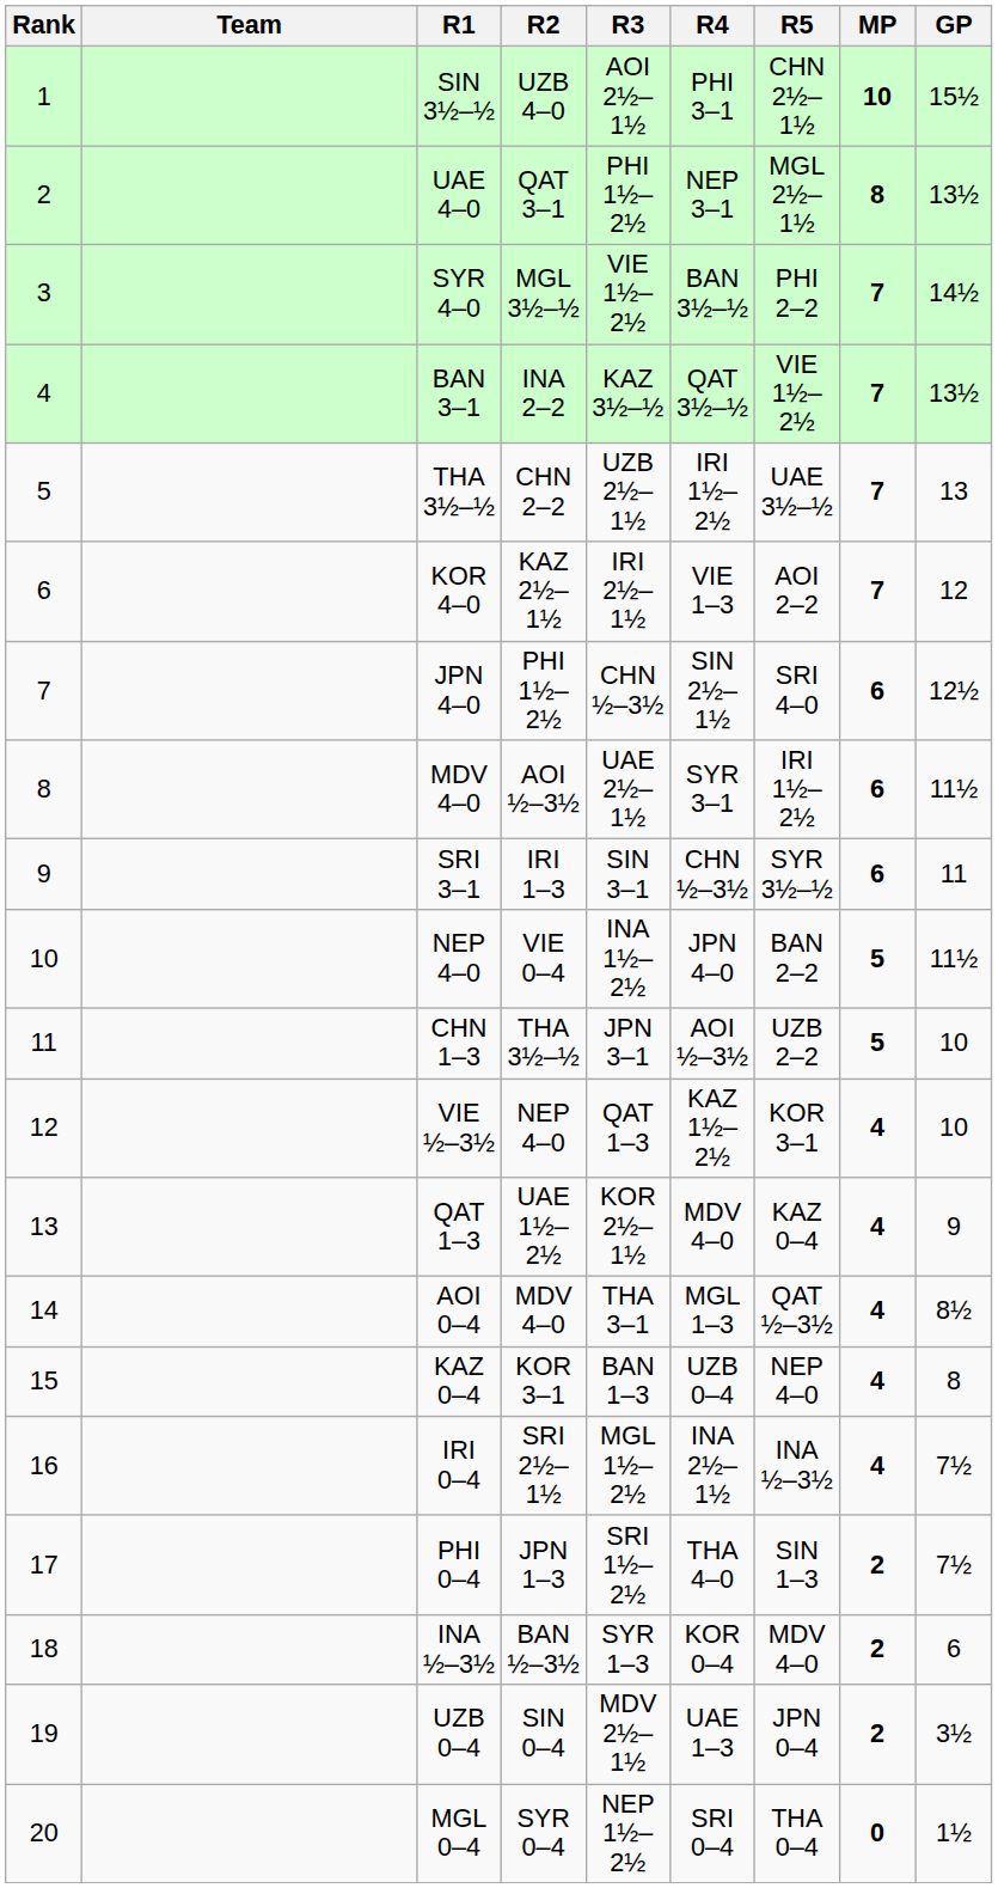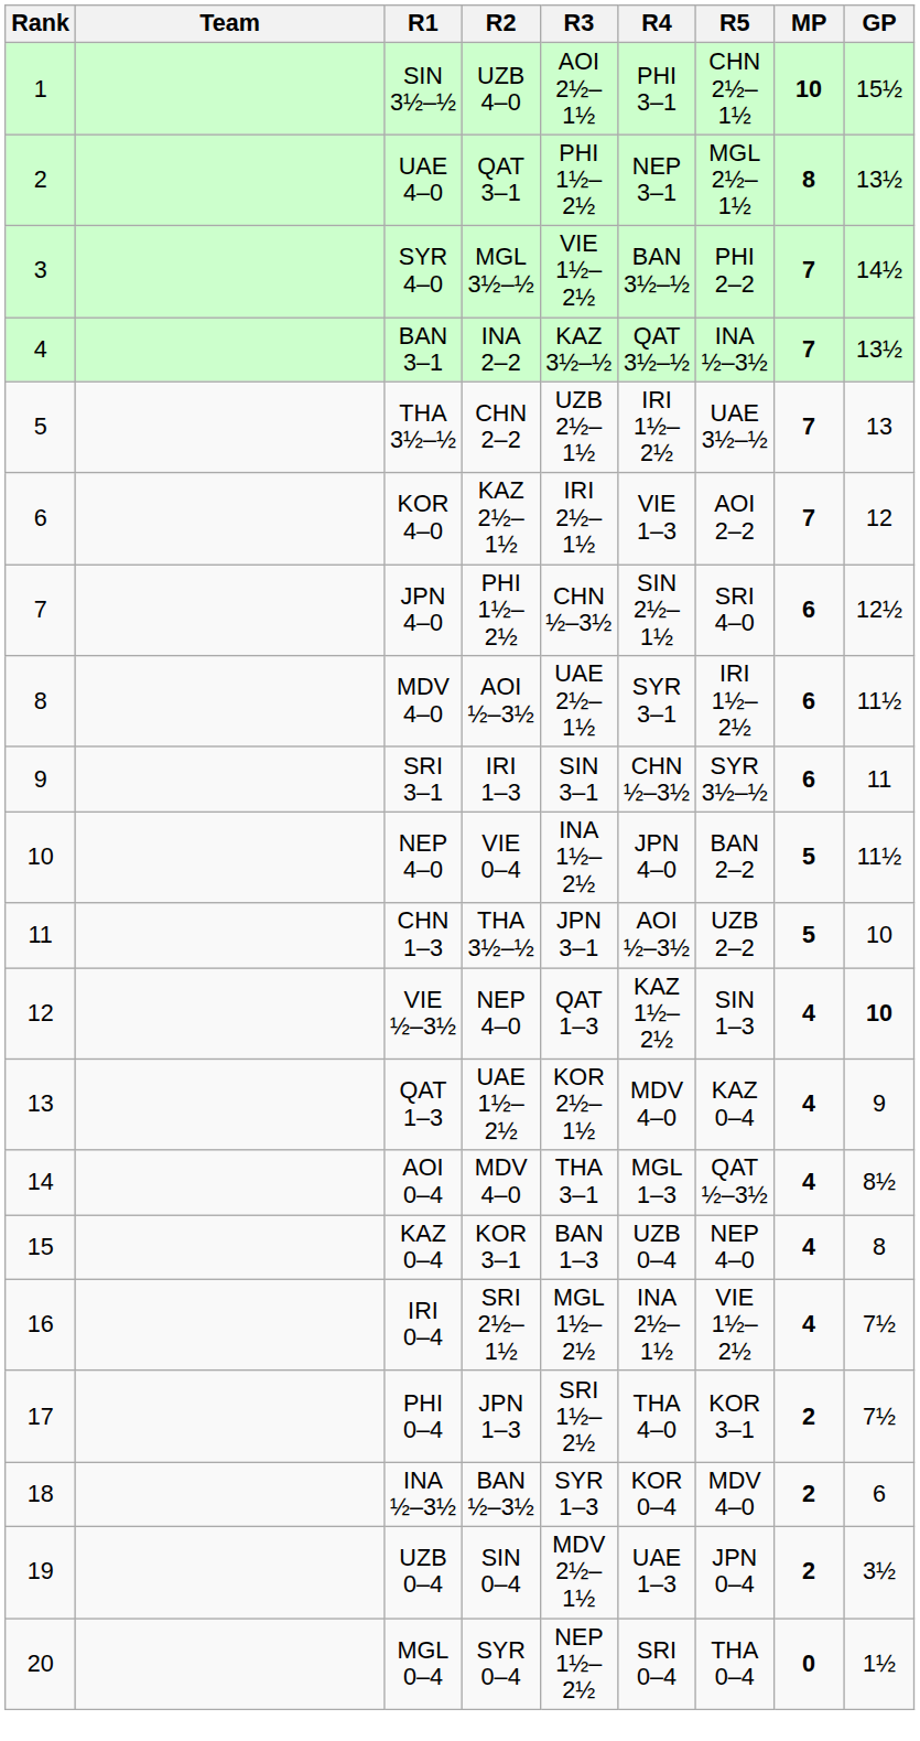 <table class=wikitable style="text-align:center">
 <tr>
 <th width=40>Rank</th>
 <th width=200>Team</th>
 <th width=45>R1</th>
 <th width=45>R2</th>
 <th width=45>R3</th>
 <th width=45>R4</th>
 <th width=45>R5</th>
 <th width=40>MP</th>
 <th width=40>GP</th>
 </tr>
 <tr style="background:#ccffcc;">
 <td>1</td>
 <td align=left></td>
 <td>SIN<br>3½–½</td>
 <td>UZB<br>4–0</td>
 <td>AOI<br>2½–1½</td>
 <td>PHI<br>3–1</td>
 <td>CHN<br>2½–1½</td>
 <td><strong>10</strong></td>
 <td>15½</td>
 </tr>
 <tr style="background:#ccffcc;">
 <td>2</td>
 <td align=left></td>
 <td>UAE<br>4–0</td>
 <td>QAT<br>3–1</td>
 <td>PHI<br>1½–2½</td>
 <td>NEP<br>3–1</td>
 <td>MGL<br>2½–1½</td>
 <td><strong>8</strong></td>
 <td>13½</td>
 </tr>
 <tr style="background:#ccffcc;">
 <td>3</td>
 <td align=left></td>
 <td>SYR<br>4–0</td>
 <td>MGL<br>3½–½</td>
 <td>VIE<br>1½–2½</td>
 <td>BAN<br>3½–½</td>
 <td>PHI<br>2–2</td>
 <td><strong>7</strong></td>
 <td>14½</td>
 </tr>
 <tr style="background:#ccffcc;">
 <td>4</td>
 <td align=left></td>
 <td>BAN<br>3–1</td>
 <td>INA<br>2–2</td>
 <td>KAZ<br>3½–½</td>
 <td>QAT<br>3½–½</td>
-<td>VIE<br>1½–2½</td>
+<td>INA<br>½–3½</td>
 <td><strong>7</strong></td>
 <td>13½</td>
 </tr>
 <tr>
 <td>5</td>
 <td align=left></td>
 <td>THA<br>3½–½</td>
 <td>CHN<br>2–2</td>
 <td>UZB<br>2½–1½</td>
 <td>IRI<br>1½–2½</td>
 <td>UAE<br>3½–½</td>
 <td><strong>7</strong></td>
 <td>13</td>
 </tr>
 <tr>
 <td>6</td>
 <td align=left></td>
 <td>KOR<br>4–0</td>
 <td>KAZ<br>2½–1½</td>
 <td>IRI<br>2½–1½</td>
 <td>VIE<br>1–3</td>
 <td>AOI<br>2–2</td>
 <td><strong>7</strong></td>
 <td>12</td>
 </tr>
 <tr>
 <td>7</td>
 <td align=left></td>
 <td>JPN<br>4–0</td>
 <td>PHI<br>1½–2½</td>
 <td>CHN<br>½–3½</td>
 <td>SIN<br>2½–1½</td>
 <td>SRI<br>4–0</td>
 <td><strong>6</strong></td>
 <td>12½</td>
 </tr>
 <tr>
 <td>8</td>
 <td align=left></td>
 <td>MDV<br>4–0</td>
 <td>AOI<br>½–3½</td>
 <td>UAE<br>2½–1½</td>
 <td>SYR<br>3–1</td>
 <td>IRI<br>1½–2½</td>
 <td><strong>6</strong></td>
 <td>11½</td>
 </tr>
 <tr>
 <td>9</td>
 <td align=left></td>
 <td>SRI<br>3–1</td>
 <td>IRI<br>1–3</td>
 <td>SIN<br>3–1</td>
 <td>CHN<br>½–3½</td>
 <td>SYR<br>3½–½</td>
 <td><strong>6</strong></td>
 <td>11</td>
 </tr>
 <tr>
 <td>10</td>
 <td align=left></td>
 <td>NEP<br>4–0</td>
 <td>VIE<br>0–4</td>
 <td>INA<br>1½–2½</td>
 <td>JPN<br>4–0</td>
 <td>BAN<br>2–2</td>
 <td><strong>5</strong></td>
 <td>11½</td>
 </tr>
 <tr>
 <td>11</td>
 <td align=left></td>
 <td>CHN<br>1–3</td>
 <td>THA<br>3½–½</td>
 <td>JPN<br>3–1</td>
 <td>AOI<br>½–3½</td>
 <td>UZB<br>2–2</td>
 <td><strong>5</strong></td>
 <td>10</td>
 </tr>
 <tr>
 <td>12</td>
 <td align=left></td>
 <td>VIE<br>½–3½</td>
 <td>NEP<br>4–0</td>
 <td>QAT<br>1–3</td>
 <td>KAZ<br>1½–2½</td>
-<td>KOR<br>3–1</td>
+<td>SIN<br>1–3</td>
 <td><strong>4</strong></td>
-<td>10</td>
+<td><strong>10</strong></td>
 </tr>
 <tr>
 <td>13</td>
 <td align=left></td>
 <td>QAT<br>1–3</td>
 <td>UAE<br>1½–2½</td>
 <td>KOR<br>2½–1½</td>
 <td>MDV<br>4–0</td>
 <td>KAZ<br>0–4</td>
 <td><strong>4</strong></td>
 <td>9</td>
 </tr>
 <tr>
 <td>14</td>
 <td align=left></td>
 <td>AOI<br>0–4</td>
 <td>MDV<br>4–0</td>
 <td>THA<br>3–1</td>
 <td>MGL<br>1–3</td>
 <td>QAT<br>½–3½</td>
 <td><strong>4</strong></td>
 <td>8½</td>
 </tr>
 <tr>
 <td>15</td>
 <td align=left></td>
 <td>KAZ<br>0–4</td>
 <td>KOR<br>3–1</td>
 <td>BAN<br>1–3</td>
 <td>UZB<br>0–4</td>
 <td>NEP<br>4–0</td>
 <td><strong>4</strong></td>
 <td>8</td>
 </tr>
 <tr>
 <td>16</td>
 <td align=left></td>
 <td>IRI<br>0–4</td>
 <td>SRI<br>2½–1½</td>
 <td>MGL<br>1½–2½</td>
 <td>INA<br>2½–1½</td>
-<td>INA<br>½–3½</td>
+<td>VIE<br>1½–2½</td>
 <td><strong>4</strong></td>
 <td>7½</td>
 </tr>
 <tr>
 <td>17</td>
 <td align=left></td>
 <td>PHI<br>0–4</td>
 <td>JPN<br>1–3</td>
 <td>SRI<br>1½–2½</td>
 <td>THA<br>4–0</td>
-<td>SIN<br>1–3</td>
+<td>KOR<br>3–1</td>
 <td><strong>2</strong></td>
 <td>7½</td>
 </tr>
 <tr>
 <td>18</td>
 <td align=left></td>
 <td>INA<br>½–3½</td>
 <td>BAN<br>½–3½</td>
 <td>SYR<br>1–3</td>
 <td>KOR<br>0–4</td>
 <td>MDV<br>4–0</td>
 <td><strong>2</strong></td>
 <td>6</td>
 </tr>
 <tr>
 <td>19</td>
 <td align=left></td>
 <td>UZB<br>0–4</td>
 <td>SIN<br>0–4</td>
 <td>MDV<br>2½–1½</td>
 <td>UAE<br>1–3</td>
 <td>JPN<br>0–4</td>
 <td><strong>2</strong></td>
 <td>3½</td>
 </tr>
 <tr>
 <td>20</td>
 <td align=left></td>
 <td>MGL<br>0–4</td>
 <td>SYR<br>0–4</td>
 <td>NEP<br>1½–2½</td>
 <td>SRI<br>0–4</td>
 <td>THA<br>0–4</td>
 <td><strong>0</strong></td>
 <td>1½</td>
 </tr>
 </table>
